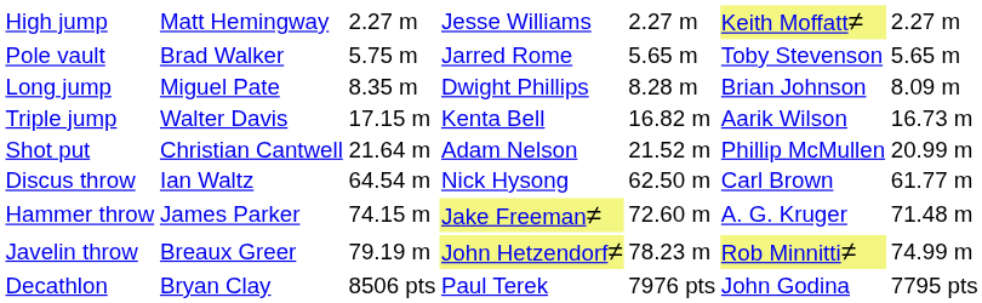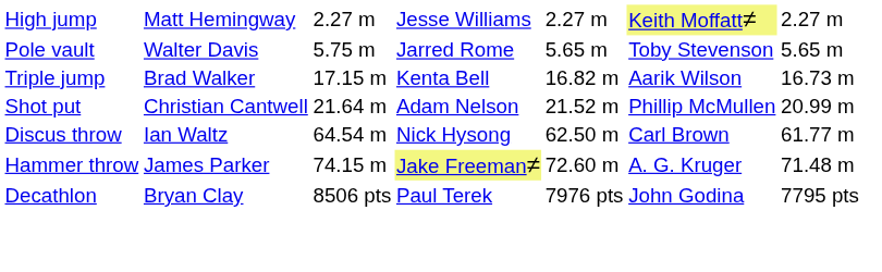 <table>
 <tr>
 <td><a href='#'>High jump</a></td>
 <td><a href='#'>Matt Hemingway</a></td>
 <td>2.27 m</td>
 <td><a href='#'>Jesse Williams</a></td>
 <td>2.27 m</td>
 <td bgcolor=#F3F781><a href='#'>Keith Moffatt</a><big>≠</big></td>
 <td>2.27 m</td>
 </tr>
 <tr>
 <td><a href='#'>Pole vault</a></td>
-<td><a href='#'>Brad Walker</a></td>
+<td><a href='#'>Walter Davis</a></td>
 <td>5.75 m</td>
 <td><a href='#'>Jarred Rome</a></td>
 <td>5.65 m</td>
 <td><a href='#'>Toby Stevenson</a></td>
 <td>5.65 m</td>
 </tr>
 <tr>
-<td><a href='#'>Long jump</a></td>
-<td><a href='#'>Miguel Pate</a></td>
-<td>8.35 m</td>
-<td><a href='#'>Dwight Phillips</a></td>
-<td>8.28 m</td>
-<td><a href='#'>Brian Johnson</a></td>
-<td>8.09 m</td>
-</tr>
-<tr>
 <td><a href='#'>Triple jump</a></td>
-<td><a href='#'>Walter Davis</a></td>
+<td><a href='#'>Brad Walker</a></td>
 <td>17.15 m</td>
 <td><a href='#'>Kenta Bell</a></td>
 <td>16.82 m</td>
 <td><a href='#'>Aarik Wilson</a></td>
 <td>16.73 m</td>
 </tr>
 <tr>
 <td><a href='#'>Shot put</a></td>
 <td><a href='#'>Christian Cantwell</a></td>
 <td>21.64 m</td>
 <td><a href='#'>Adam Nelson</a></td>
 <td>21.52 m</td>
 <td><a href='#'>Phillip McMullen</a></td>
 <td>20.99 m</td>
 </tr>
 <tr>
 <td><a href='#'>Discus throw</a></td>
 <td><a href='#'>Ian Waltz</a></td>
 <td>64.54 m</td>
 <td><a href='#'>Nick Hysong</a></td>
 <td>62.50 m</td>
 <td><a href='#'>Carl Brown</a></td>
 <td>61.77 m</td>
 </tr>
 <tr>
 <td><a href='#'>Hammer throw</a></td>
 <td><a href='#'>James Parker</a></td>
 <td>74.15 m</td>
 <td bgcolor=#F3F781><a href='#'>Jake Freeman</a><big>≠</big></td>
 <td>72.60 m</td>
 <td><a href='#'>A. G. Kruger</a></td>
 <td>71.48 m</td>
 </tr>
 <tr>
-<td><a href='#'>Javelin throw</a></td>
-<td><a href='#'>Breaux Greer</a></td>
-<td>79.19 m</td>
-<td bgcolor=#F3F781><a href='#'>John Hetzendorf</a><big>≠</big></td>
-<td>78.23 m</td>
-<td bgcolor=#F3F781><a href='#'>Rob Minnitti</a><big>≠</big></td>
-<td>74.99 m</td>
-</tr>
-<tr>
 <td><a href='#'>Decathlon</a></td>
 <td><a href='#'>Bryan Clay</a></td>
 <td>8506 pts</td>
 <td><a href='#'>Paul Terek</a></td>
 <td>7976 pts</td>
 <td><a href='#'>John Godina</a></td>
 <td>7795 pts</td>
 </tr>
 </table>
